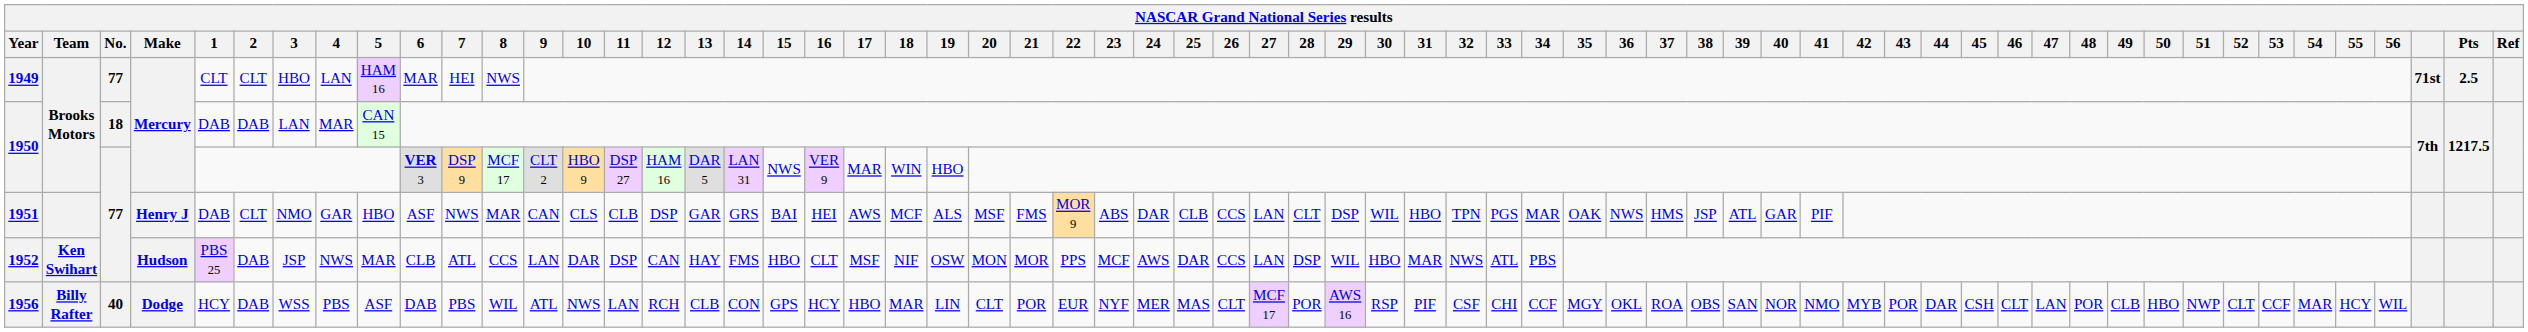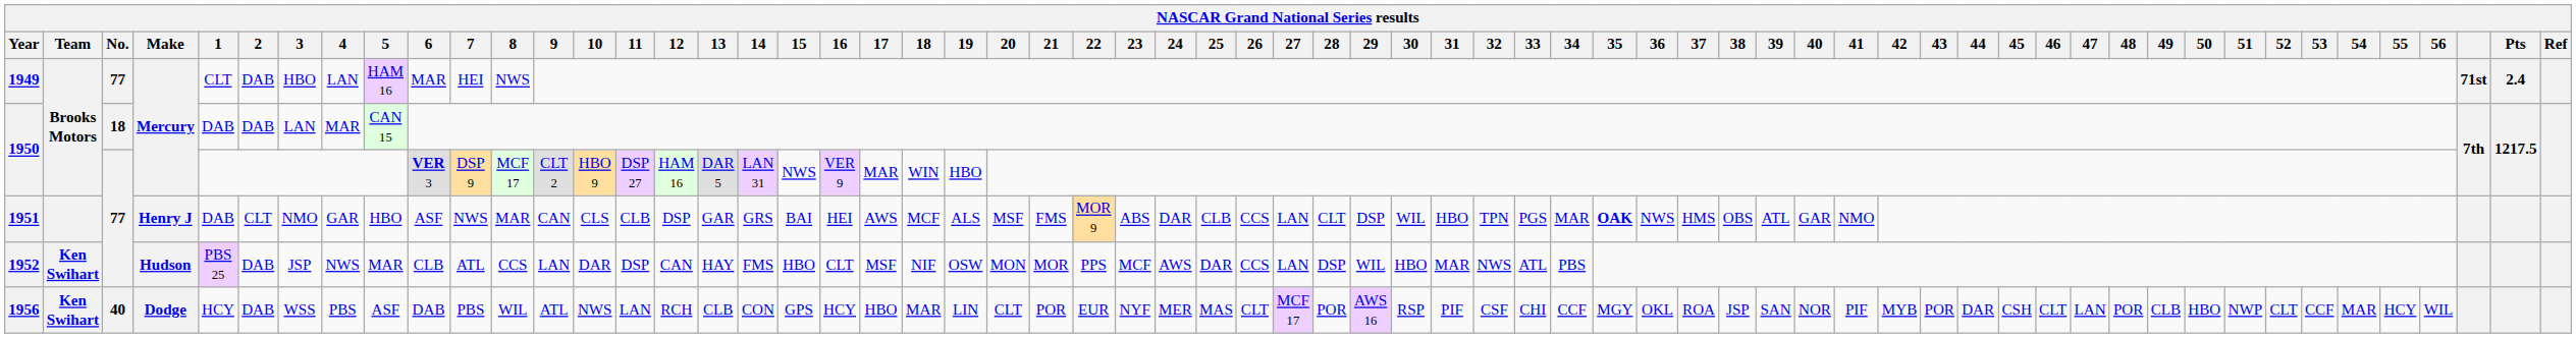 <table class="wikitable" style="text-align:center; font-size:75%">
 <tr>
 <th colspan=69><a href='#'>NASCAR Grand National Series</a> results</th>
 </tr>
 <tr>
 <th>Year</th>
 <th>Team</th>
 <th>No.</th>
 <th>Make</th>
 <th>1</th>
 <th>2</th>
 <th>3</th>
 <th>4</th>
 <th>5</th>
 <th>6</th>
 <th>7</th>
 <th>8</th>
 <th>9</th>
 <th>10</th>
 <th>11</th>
 <th>12</th>
 <th>13</th>
 <th>14</th>
 <th>15</th>
 <th>16</th>
 <th>17</th>
 <th>18</th>
 <th>19</th>
 <th>20</th>
 <th>21</th>
 <th>22</th>
 <th>23</th>
 <th>24</th>
 <th>25</th>
 <th>26</th>
 <th>27</th>
 <th>28</th>
 <th>29</th>
 <th>30</th>
 <th>31</th>
 <th>32</th>
 <th>33</th>
 <th>34</th>
 <th>35</th>
 <th>36</th>
 <th>37</th>
 <th>38</th>
 <th>39</th>
 <th>40</th>
 <th>41</th>
 <th>42</th>
 <th>43</th>
 <th>44</th>
 <th>45</th>
 <th>46</th>
 <th>47</th>
 <th>48</th>
 <th>49</th>
 <th>50</th>
 <th>51</th>
 <th>52</th>
 <th>53</th>
 <th>54</th>
 <th>55</th>
 <th>56</th>
 <th></th>
 <th>Pts</th>
 <th>Ref</th>
 </tr>
 <tr>
 <th><a href='#'>1949</a></th>
 <th rowspan=3>Brooks Motors</th>
 <th>77</th>
 <th rowspan=3><a href='#'>Mercury</a></th>
 <td><a href='#'>CLT</a></td>
-<td><a href='#'>CLT</a></td>
+<td><a href='#'>DAB</a></td>
 <td><a href='#'>HBO</a></td>
 <td><a href='#'>LAN</a></td>
 <td style="background:#EFCFFF;"><a href='#'>HAM</a><br><small>16</small></td>
 <td><a href='#'>MAR</a></td>
 <td><a href='#'>HEI</a></td>
 <td><a href='#'>NWS</a></td>
 <td colspan=48></td>
 <th>71st</th>
-<th>2.5</th>
+<th>2.4</th>
 <th></th>
 </tr>
 <tr>
 <th rowspan=2><a href='#'>1950</a></th>
 <th>18</th>
 <td><a href='#'>DAB</a></td>
 <td><a href='#'>DAB</a></td>
 <td><a href='#'>LAN</a></td>
 <td><a href='#'>MAR</a></td>
 <td style="background:#DFFFDF;"><a href='#'>CAN</a><br><small>15</small></td>
 <td colspan=51></td>
 <th rowspan=2>7th</th>
 <th rowspan=2>1217.5</th>
 <th rowspan=2></th>
 </tr>
 <tr>
 <th rowspan=3>77</th>
 <td colspan=5></td>
 <td style="background:#DFDFDF;"><strong><a href='#'>VER</a></strong><br><small>3</small></td>
 <td style="background:#FFDF9F;"><a href='#'>DSP</a><br><small>9</small></td>
 <td style="background:#DFFFDF;"><a href='#'>MCF</a><br><small>17</small></td>
 <td style="background:#DFDFDF;"><a href='#'>CLT</a><br><small>2</small></td>
 <td style="background:#FFDF9F;"><a href='#'>HBO</a><br><small>9</small></td>
 <td style="background:#EFCFFF;"><a href='#'>DSP</a><br><small>27</small></td>
 <td style="background:#DFFFDF;"><a href='#'>HAM</a><br><small>16</small></td>
 <td style="background:#DFDFDF;"><a href='#'>DAR</a><br><small>5</small></td>
 <td style="background:#EFCFFF;"><a href='#'>LAN</a><br><small>31</small></td>
 <td><a href='#'>NWS</a></td>
 <td style="background:#EFCFFF;"><a href='#'>VER</a><br><small>9</small></td>
 <td><a href='#'>MAR</a></td>
 <td><a href='#'>WIN</a></td>
 <td><a href='#'>HBO</a></td>
 <td colspan=37></td>
 </tr>
 <tr>
 <th><a href='#'>1951</a></th>
 <th></th>
 <th><a href='#'>Henry J</a></th>
 <td><a href='#'>DAB</a></td>
 <td><a href='#'>CLT</a></td>
 <td><a href='#'>NMO</a></td>
 <td><a href='#'>GAR</a></td>
 <td><a href='#'>HBO</a></td>
 <td><a href='#'>ASF</a></td>
 <td><a href='#'>NWS</a></td>
 <td><a href='#'>MAR</a></td>
 <td><a href='#'>CAN</a></td>
 <td><a href='#'>CLS</a></td>
 <td><a href='#'>CLB</a></td>
 <td><a href='#'>DSP</a></td>
 <td><a href='#'>GAR</a></td>
 <td><a href='#'>GRS</a></td>
 <td><a href='#'>BAI</a></td>
 <td><a href='#'>HEI</a></td>
 <td><a href='#'>AWS</a></td>
 <td><a href='#'>MCF</a></td>
 <td><a href='#'>ALS</a></td>
 <td><a href='#'>MSF</a></td>
 <td><a href='#'>FMS</a></td>
 <td style="background:#FFDF9F;"><a href='#'>MOR</a><br><small>9</small></td>
 <td><a href='#'>ABS</a></td>
 <td><a href='#'>DAR</a></td>
 <td><a href='#'>CLB</a></td>
 <td><a href='#'>CCS</a></td>
 <td><a href='#'>LAN</a></td>
 <td><a href='#'>CLT</a></td>
 <td><a href='#'>DSP</a></td>
 <td><a href='#'>WIL</a></td>
 <td><a href='#'>HBO</a></td>
 <td><a href='#'>TPN</a></td>
 <td><a href='#'>PGS</a></td>
 <td><a href='#'>MAR</a></td>
-<td><a href='#'>OAK</a></td>
+<td><strong><a href='#'>OAK</a></strong></td>
 <td><a href='#'>NWS</a></td>
 <td><a href='#'>HMS</a></td>
-<td><a href='#'>JSP</a></td>
+<td><a href='#'>OBS</a></td>
 <td><a href='#'>ATL</a></td>
 <td><a href='#'>GAR</a></td>
-<td><a href='#'>PIF</a></td>
+<td><a href='#'>NMO</a></td>
 <td colspan=15></td>
 <th></th>
 <th></th>
 <th></th>
 </tr>
 <tr>
 <th><a href='#'>1952</a></th>
 <th><a href='#'>Ken Swihart</a></th>
 <th><a href='#'>Hudson</a></th>
 <td style="background:#EFCFFF;"><a href='#'>PBS</a><br><small>25</small></td>
 <td><a href='#'>DAB</a></td>
 <td><a href='#'>JSP</a></td>
 <td><a href='#'>NWS</a></td>
 <td><a href='#'>MAR</a></td>
 <td><a href='#'>CLB</a></td>
 <td><a href='#'>ATL</a></td>
 <td><a href='#'>CCS</a></td>
 <td><a href='#'>LAN</a></td>
 <td><a href='#'>DAR</a></td>
 <td><a href='#'>DSP</a></td>
 <td><a href='#'>CAN</a></td>
 <td><a href='#'>HAY</a></td>
 <td><a href='#'>FMS</a></td>
 <td><a href='#'>HBO</a></td>
 <td><a href='#'>CLT</a></td>
 <td><a href='#'>MSF</a></td>
 <td><a href='#'>NIF</a></td>
 <td><a href='#'>OSW</a></td>
 <td><a href='#'>MON</a></td>
 <td><a href='#'>MOR</a></td>
 <td><a href='#'>PPS</a></td>
 <td><a href='#'>MCF</a></td>
 <td><a href='#'>AWS</a></td>
 <td><a href='#'>DAR</a></td>
 <td><a href='#'>CCS</a></td>
 <td><a href='#'>LAN</a></td>
 <td><a href='#'>DSP</a></td>
 <td><a href='#'>WIL</a></td>
 <td><a href='#'>HBO</a></td>
 <td><a href='#'>MAR</a></td>
 <td><a href='#'>NWS</a></td>
 <td><a href='#'>ATL</a></td>
 <td><a href='#'>PBS</a></td>
 <td colspan=22></td>
 <th></th>
 <th></th>
 <th></th>
 </tr>
 <tr>
 <th><a href='#'>1956</a></th>
-<th><a href='#'>Billy Rafter</a></th>
+<th><a href='#'>Ken Swihart</a></th>
 <th>40</th>
 <th><a href='#'>Dodge</a></th>
 <td><a href='#'>HCY</a></td>
 <td><a href='#'>DAB</a></td>
 <td><a href='#'>WSS</a></td>
 <td><a href='#'>PBS</a></td>
 <td><a href='#'>ASF</a></td>
 <td><a href='#'>DAB</a></td>
 <td><a href='#'>PBS</a></td>
 <td><a href='#'>WIL</a></td>
 <td><a href='#'>ATL</a></td>
 <td><a href='#'>NWS</a></td>
 <td><a href='#'>LAN</a></td>
 <td><a href='#'>RCH</a></td>
 <td><a href='#'>CLB</a></td>
 <td><a href='#'>CON</a></td>
 <td><a href='#'>GPS</a></td>
 <td><a href='#'>HCY</a></td>
 <td><a href='#'>HBO</a></td>
 <td><a href='#'>MAR</a></td>
 <td><a href='#'>LIN</a></td>
 <td><a href='#'>CLT</a></td>
 <td><a href='#'>POR</a></td>
 <td><a href='#'>EUR</a></td>
 <td><a href='#'>NYF</a></td>
 <td><a href='#'>MER</a></td>
 <td><a href='#'>MAS</a></td>
 <td><a href='#'>CLT</a></td>
 <td style="background:#EFCFFF;"><a href='#'>MCF</a><br><small>17</small></td>
 <td><a href='#'>POR</a></td>
 <td style="background:#EFCFFF;"><a href='#'>AWS</a><br><small>16</small></td>
 <td><a href='#'>RSP</a></td>
 <td><a href='#'>PIF</a></td>
 <td><a href='#'>CSF</a></td>
 <td><a href='#'>CHI</a></td>
 <td><a href='#'>CCF</a></td>
 <td><a href='#'>MGY</a></td>
 <td><a href='#'>OKL</a></td>
 <td><a href='#'>ROA</a></td>
-<td><a href='#'>OBS</a></td>
+<td><a href='#'>JSP</a></td>
 <td><a href='#'>SAN</a></td>
 <td><a href='#'>NOR</a></td>
-<td><a href='#'>NMO</a></td>
+<td><a href='#'>PIF</a></td>
 <td><a href='#'>MYB</a></td>
 <td><a href='#'>POR</a></td>
 <td><a href='#'>DAR</a></td>
 <td><a href='#'>CSH</a></td>
 <td><a href='#'>CLT</a></td>
 <td><a href='#'>LAN</a></td>
 <td><a href='#'>POR</a></td>
 <td><a href='#'>CLB</a></td>
 <td><a href='#'>HBO</a></td>
 <td><a href='#'>NWP</a></td>
 <td><a href='#'>CLT</a></td>
 <td><a href='#'>CCF</a></td>
 <td><a href='#'>MAR</a></td>
 <td><a href='#'>HCY</a></td>
 <td><a href='#'>WIL</a></td>
 <th></th>
 <th></th>
 <th></th>
 </tr>
 </table>
